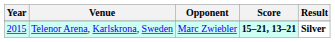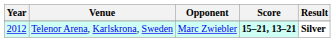 <table class="sortable wikitable" style="font-size: 90%;">
 <tr>
 <th>Year</th>
 <th>Venue</th>
 <th>Opponent</th>
 <th>Score</th>
 <th>Result</th>
 </tr>
 <tr>
 </tr>
 <tr style="background: #CDFFF4">
-<td align="center"><a href='#'>2015</a></td>
+<td align="center"><a href='#'>2012</a></td>
 <td align="left"><a href='#'>Telenor Arena</a>, <a href='#'>Karlskrona</a>, <a href='#'>Sweden</a></td>
 <td align="left"> <a href='#'>Marc Zwiebler</a></td>
 <td align="left"><strong>15–21, 13–21</strong></td>
 <td style="text-align:left; background:white"> <strong>Silver</strong></td>
 </tr>
 </table>
